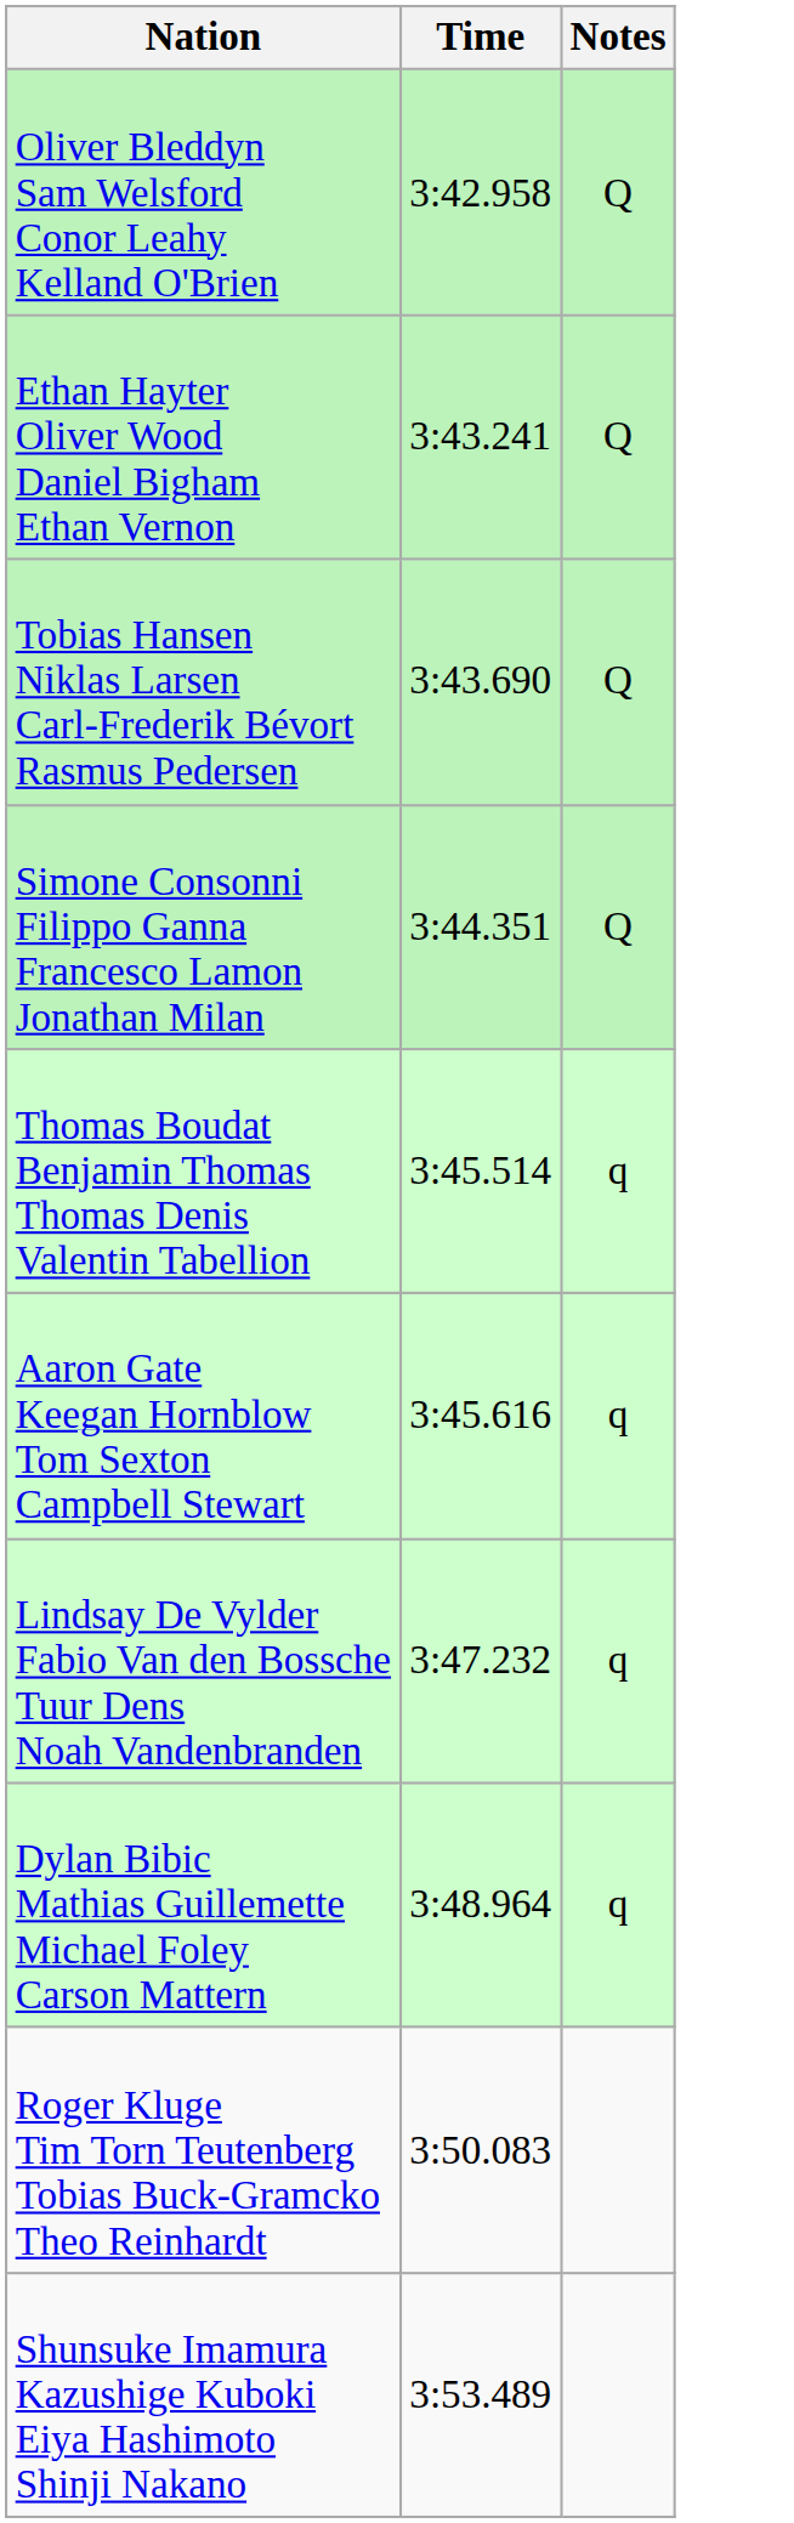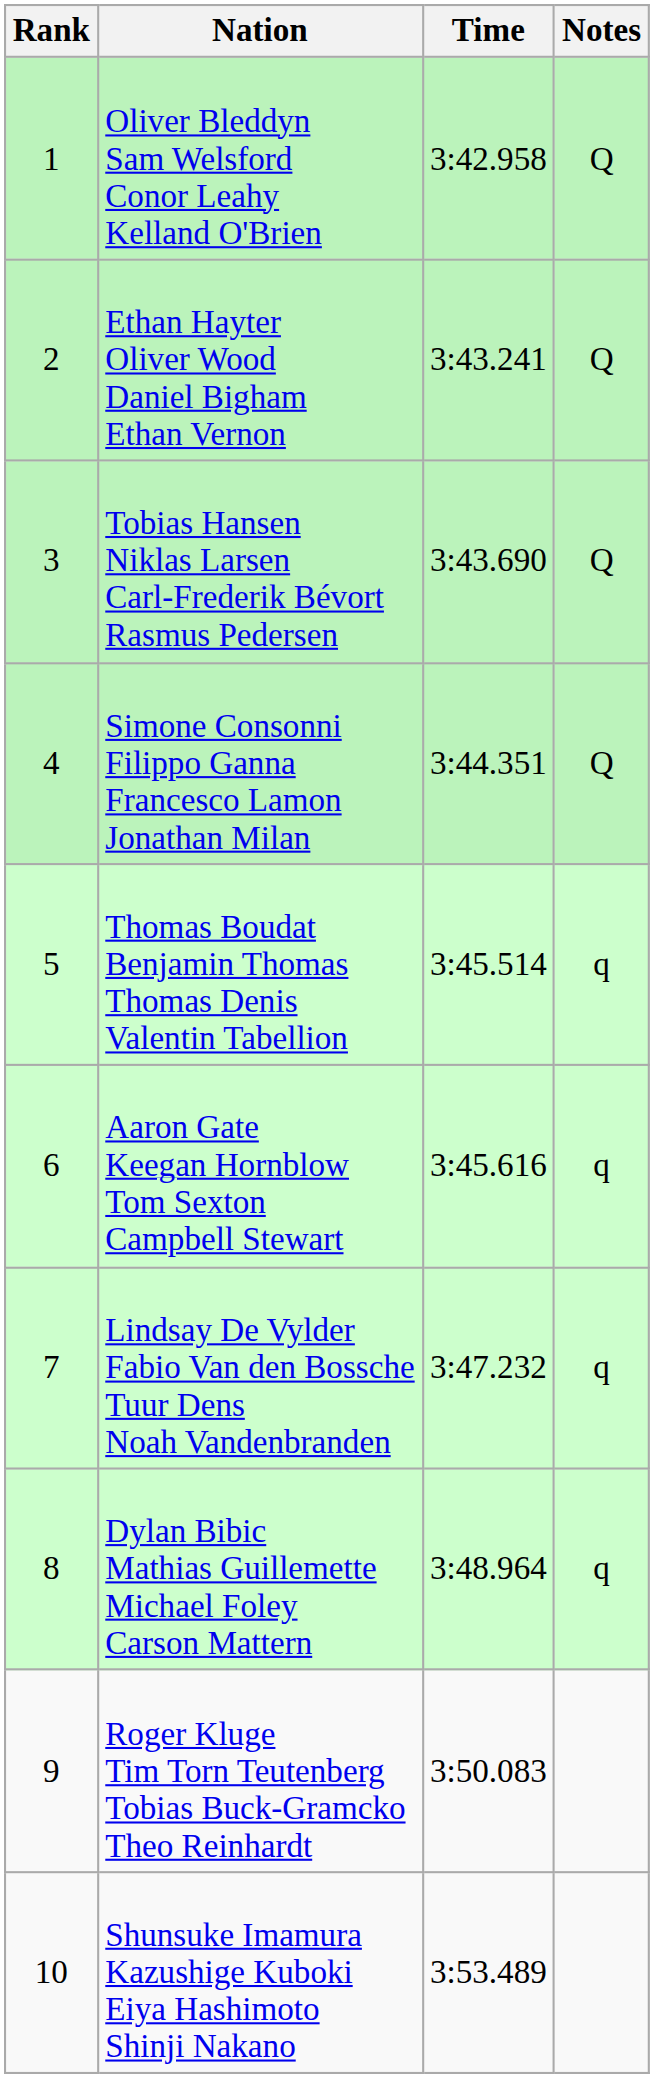 <table class="wikitable sortable" style="text-align:center;">
 <tr>
+<th>Rank</th>
 <th>Nation</th>
 <th>Time</th>
 <th class="unsortable">Notes</th>
 </tr>
 <tr bgcolor=bbf3bb>
+<td>1</td>
 <td align=left><br><a href='#'>Oliver Bleddyn</a><br><a href='#'>Sam Welsford</a><br><a href='#'>Conor Leahy</a><br><a href='#'>Kelland O'Brien</a></td>
 <td>3:42.958</td>
 <td>Q</td>
 </tr>
 <tr bgcolor=bbf3bb>
+<td>2</td>
 <td align=left><br><a href='#'>Ethan Hayter</a><br><a href='#'>Oliver Wood</a><br><a href='#'>Daniel Bigham</a><br><a href='#'>Ethan Vernon</a></td>
 <td>3:43.241</td>
 <td>Q</td>
 </tr>
 <tr bgcolor=bbf3bb>
+<td>3</td>
 <td align=left><br><a href='#'>Tobias Hansen</a><br><a href='#'>Niklas Larsen</a><br><a href='#'>Carl-Frederik Bévort</a><br><a href='#'>Rasmus Pedersen</a></td>
 <td>3:43.690</td>
 <td>Q</td>
 </tr>
 <tr bgcolor=bbf3bb>
+<td>4</td>
 <td align=left><br><a href='#'>Simone Consonni</a><br><a href='#'>Filippo Ganna</a><br><a href='#'>Francesco Lamon</a><br><a href='#'>Jonathan Milan</a></td>
 <td>3:44.351</td>
 <td>Q</td>
 </tr>
 <tr bgcolor=ccffcc>
+<td>5</td>
 <td align=left><br><a href='#'>Thomas Boudat</a><br><a href='#'>Benjamin Thomas</a><br><a href='#'>Thomas Denis</a><br><a href='#'>Valentin Tabellion</a></td>
 <td>3:45.514</td>
 <td>q</td>
 </tr>
 <tr bgcolor=ccffcc>
+<td>6</td>
 <td align=left><br><a href='#'>Aaron Gate</a><br><a href='#'>Keegan Hornblow</a><br><a href='#'>Tom Sexton</a><br><a href='#'>Campbell Stewart</a></td>
 <td>3:45.616</td>
 <td>q</td>
 </tr>
 <tr bgcolor=ccffcc>
+<td>7</td>
 <td align=left><br><a href='#'>Lindsay De Vylder</a><br><a href='#'>Fabio Van den Bossche</a><br><a href='#'>Tuur Dens</a><br><a href='#'>Noah Vandenbranden</a></td>
 <td>3:47.232</td>
 <td>q</td>
 </tr>
 <tr bgcolor=ccffcc>
+<td>8</td>
 <td align=left><br><a href='#'>Dylan Bibic</a><br><a href='#'>Mathias Guillemette</a><br><a href='#'>Michael Foley</a><br><a href='#'>Carson Mattern</a></td>
 <td>3:48.964</td>
 <td>q</td>
 </tr>
 <tr>
+<td>9</td>
 <td align=left><br><a href='#'>Roger Kluge</a><br><a href='#'>Tim Torn Teutenberg</a><br><a href='#'>Tobias Buck-Gramcko</a><br><a href='#'>Theo Reinhardt</a></td>
 <td>3:50.083</td>
 <td></td>
 </tr>
 <tr>
+<td>10</td>
 <td align=left><br><a href='#'>Shunsuke Imamura</a><br><a href='#'>Kazushige Kuboki</a><br><a href='#'>Eiya Hashimoto</a><br><a href='#'>Shinji Nakano</a></td>
 <td>3:53.489</td>
 <td></td>
 </tr>
 </table>
